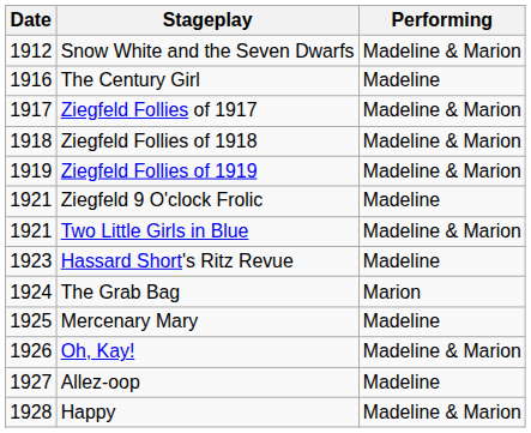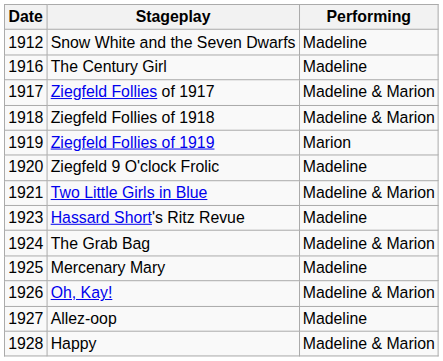 <table class="wikitable">
 <tr>
 <th>Date</th>
 <th>Stageplay</th>
 <th>Performing</th>
 </tr>
 <tr>
 <td>1912</td>
 <td>Snow White and the Seven Dwarfs</td>
-<td>Madeline & Marion</td>
+<td>Madeline</td>
 </tr>
 <tr>
 <td>1916</td>
 <td>The Century Girl</td>
 <td>Madeline</td>
 </tr>
 <tr>
 <td>1917</td>
 <td><a href='#'>Ziegfeld Follies</a> of 1917</td>
 <td>Madeline & Marion</td>
 </tr>
 <tr>
 <td>1918</td>
 <td>Ziegfeld Follies of 1918</td>
 <td>Madeline & Marion</td>
 </tr>
 <tr>
 <td>1919</td>
 <td><a href='#'>Ziegfeld Follies of 1919</a></td>
-<td>Madeline & Marion</td>
+<td>Marion</td>
 </tr>
 <tr>
-<td>1921</td>
+<td>1920</td>
 <td>Ziegfeld 9 O'clock Frolic</td>
 <td>Madeline</td>
 </tr>
 <tr>
 <td>1921</td>
 <td><a href='#'>Two Little Girls in Blue</a></td>
 <td>Madeline & Marion</td>
 </tr>
 <tr>
 <td>1923</td>
 <td><a href='#'>Hassard Short</a>'s Ritz Revue</td>
 <td>Madeline</td>
 </tr>
 <tr>
 <td>1924</td>
 <td>The Grab Bag</td>
-<td>Marion</td>
+<td>Madeline & Marion</td>
 </tr>
 <tr>
 <td>1925</td>
 <td>Mercenary Mary</td>
 <td>Madeline</td>
 </tr>
 <tr>
 <td>1926</td>
 <td><a href='#'>Oh, Kay!</a></td>
 <td>Madeline & Marion</td>
 </tr>
 <tr>
 <td>1927</td>
 <td>Allez-oop</td>
 <td>Madeline</td>
 </tr>
 <tr>
 <td>1928</td>
 <td>Happy</td>
 <td>Madeline & Marion</td>
 </tr>
 </table>
